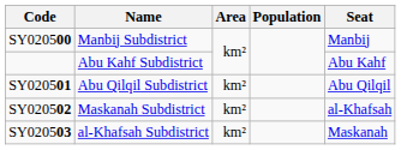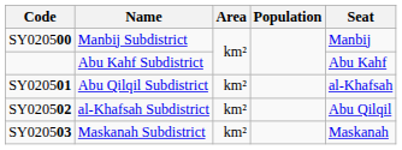 <table class="wikitable sortable">
 <tr>
 <th>Code</th>
 <th>Name</th>
 <th>Area</th>
 <th>Population</th>
 <th>Seat</th>
 </tr>
 <tr>
 <td>SY0205<strong>00</strong></td>
 <td><a href='#'>Manbij Subdistrict</a></td>
 <td align=right rowspan=2> km²</td>
 <td align=right rowspan=2></td>
 <td><a href='#'>Manbij</a></td>
 </tr>
 <tr>
 <td></td>
 <td><a href='#'>Abu Kahf Subdistrict</a></td>
 <td><a href='#'>Abu Kahf</a></td>
 </tr>
 <tr>
 <td>SY0205<strong>01</strong></td>
 <td><a href='#'>Abu Qilqil Subdistrict</a></td>
 <td align=right> km²</td>
 <td align=right></td>
+<td><a href='#'>al-Khafsah</a></td>
+</tr>
+<tr>
+<td>SY0205<strong>02</strong></td>
+<td><a href='#'>al-Khafsah Subdistrict</a></td>
+<td align=right> km²</td>
+<td align=right></td>
 <td><a href='#'>Abu Qilqil</a></td>
 </tr>
 <tr>
-<td>SY0205<strong>02</strong></td>
+<td>SY0205<strong>03</strong></td>
 <td><a href='#'>Maskanah Subdistrict</a></td>
-<td align=right> km²</td>
-<td align=right></td>
-<td><a href='#'>al-Khafsah</a></td>
-</tr>
-<tr>
-<td>SY0205<strong>03</strong></td>
-<td><a href='#'>al-Khafsah Subdistrict</a></td>
 <td align=right> km²</td>
 <td align=right></td>
 <td><a href='#'>Maskanah</a></td>
 </tr>
 </table>
